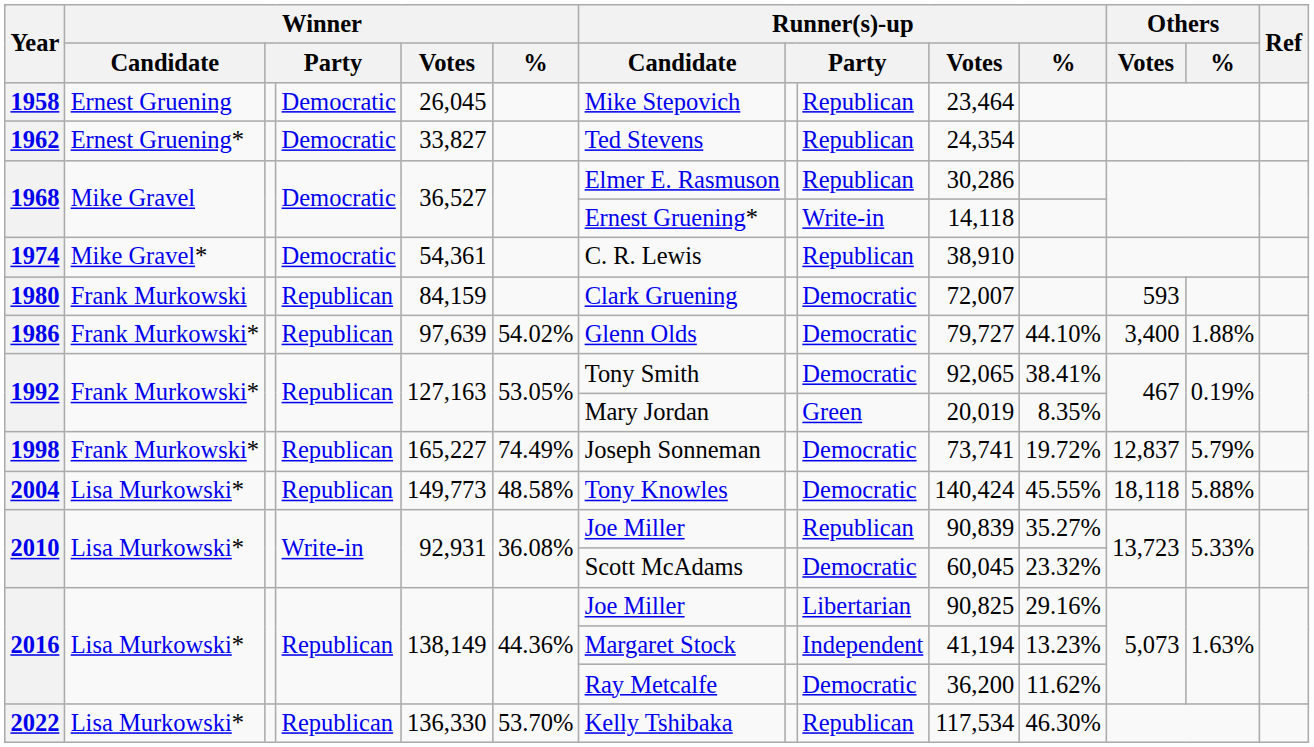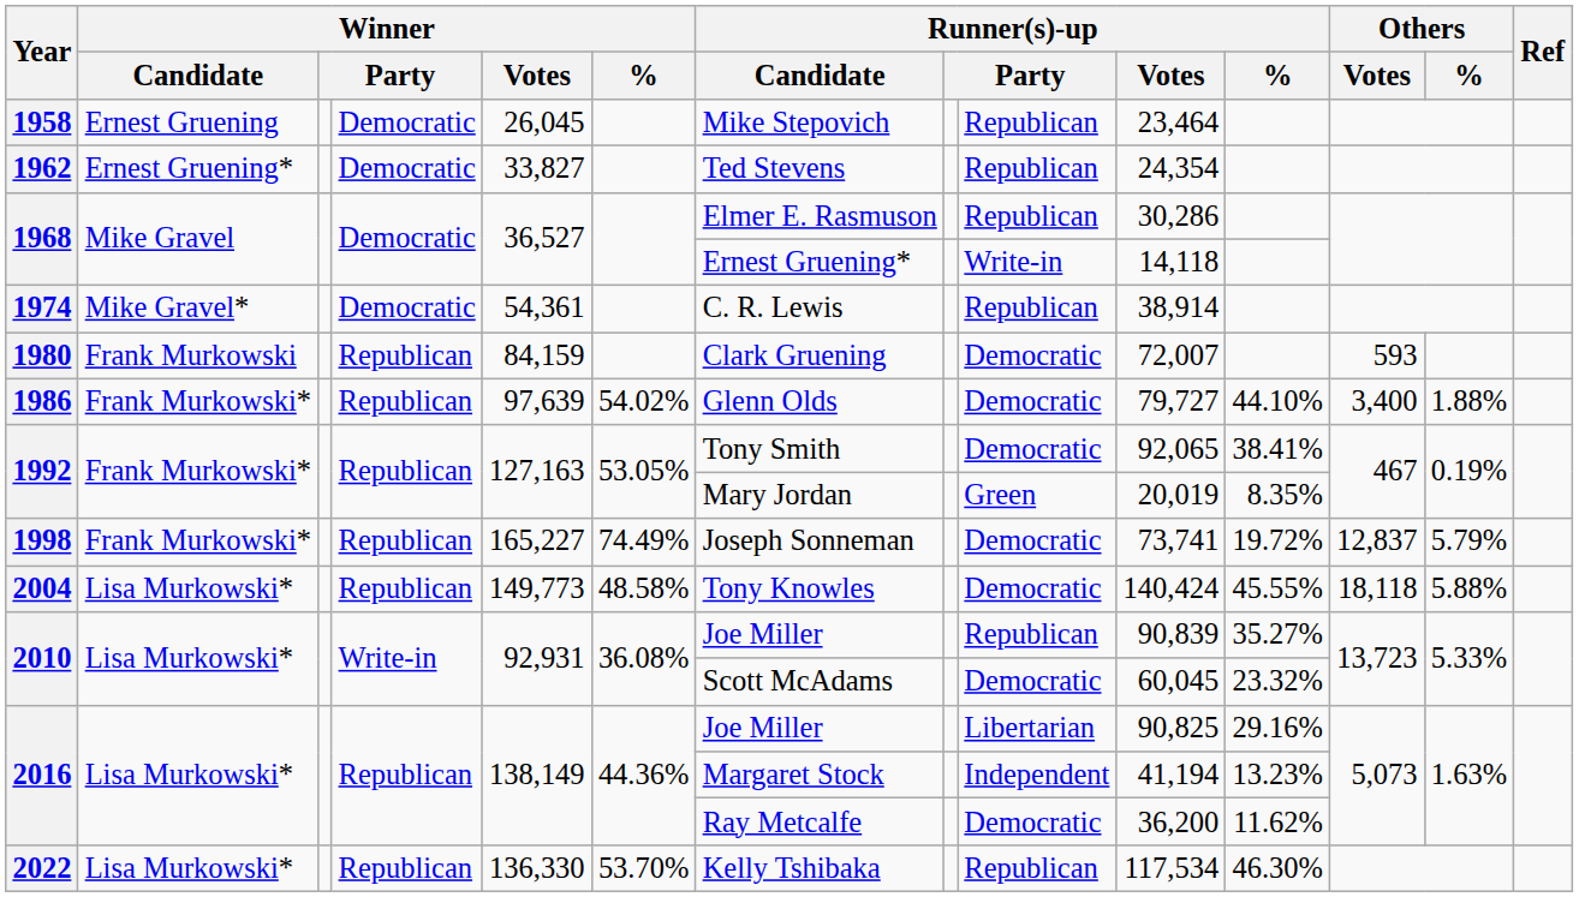 <table class=wikitable style=text-align:right>
 <tr>
 <th rowspan=2>Year</th>
 <th colspan=5>Winner</th>
 <th colspan=5>Runner(s)-up</th>
 <th colspan=2>Others</th>
 <th rowspan=2>Ref</th>
 </tr>
 <tr>
 <th>Candidate</th>
 <th colspan=2>Party</th>
 <th>Votes</th>
 <th>%</th>
 <th>Candidate</th>
 <th colspan=2>Party</th>
 <th>Votes</th>
 <th>%</th>
 <th>Votes</th>
 <th>%</th>
 </tr>
 <tr>
 <th><a href='#'>1958</a></th>
 <td align=left><a href='#'>Ernest Gruening</a></td>
 <td style=background:></td>
 <td align=left><a href='#'>Democratic</a></td>
 <td>26,045</td>
 <td></td>
 <td align=left><a href='#'>Mike Stepovich</a></td>
 <td style=background:></td>
 <td align=left><a href='#'>Republican</a></td>
 <td>23,464</td>
 <td></td>
 <td colspan=2></td>
 <td align=center></td>
 </tr>
 <tr>
 <th><a href='#'>1962</a></th>
 <td align=left><a href='#'>Ernest Gruening</a>*</td>
 <td style=background:></td>
 <td align=left><a href='#'>Democratic</a></td>
 <td>33,827</td>
 <td></td>
 <td align=left><a href='#'>Ted Stevens</a></td>
 <td style=background:></td>
 <td align=left><a href='#'>Republican</a></td>
 <td>24,354</td>
 <td></td>
 <td colspan=2></td>
 <td align=center></td>
 </tr>
 <tr>
 <th rowspan=2><a href='#'>1968</a></th>
 <td rowspan=2 align=left><a href='#'>Mike Gravel</a></td>
 <td rowspan=2 style=background:></td>
 <td rowspan=2 align=left><a href='#'>Democratic</a></td>
 <td rowspan=2>36,527</td>
 <td rowspan=2></td>
 <td align=left><a href='#'>Elmer E. Rasmuson</a></td>
 <td style=background:></td>
 <td align=left><a href='#'>Republican</a></td>
 <td>30,286</td>
 <td></td>
 <td rowspan=2 colspan=2></td>
 <td rowspan=2 align=center></td>
 </tr>
 <tr>
 <td align=left><a href='#'>Ernest Gruening</a>*</td>
 <td style=background:></td>
 <td align=left><a href='#'>Write-in</a></td>
 <td>14,118</td>
 <td></td>
 </tr>
 <tr>
 <th><a href='#'>1974</a></th>
 <td align=left><a href='#'>Mike Gravel</a>*</td>
 <td style=background:></td>
 <td align=left><a href='#'>Democratic</a></td>
 <td>54,361</td>
 <td></td>
 <td align=left>C. R. Lewis</td>
 <td style=background:></td>
 <td align=left><a href='#'>Republican</a></td>
-<td>38,910</td>
+<td>38,914</td>
 <td></td>
 <td colspan=2></td>
 <td align=center></td>
 </tr>
 <tr>
 <th><a href='#'>1980</a></th>
 <td align=left><a href='#'>Frank Murkowski</a></td>
 <td style=background:></td>
 <td align=left><a href='#'>Republican</a></td>
 <td>84,159</td>
 <td></td>
 <td align=left><a href='#'>Clark Gruening</a></td>
 <td style=background:></td>
 <td align=left><a href='#'>Democratic</a></td>
 <td>72,007</td>
 <td></td>
 <td>593</td>
 <td></td>
 <td align=center></td>
 </tr>
 <tr>
 <th><a href='#'>1986</a></th>
 <td align=left><a href='#'>Frank Murkowski</a>*</td>
 <td style=background:></td>
 <td align=left><a href='#'>Republican</a></td>
 <td>97,639</td>
 <td>54.02%</td>
 <td align=left><a href='#'>Glenn Olds</a></td>
 <td style=background:></td>
 <td align=left><a href='#'>Democratic</a></td>
 <td>79,727</td>
 <td>44.10%</td>
 <td>3,400</td>
 <td>1.88%</td>
 <td align=center></td>
 </tr>
 <tr>
 <th rowspan=2><a href='#'>1992</a></th>
 <td rowspan=2 align=left><a href='#'>Frank Murkowski</a>*</td>
 <td rowspan=2 style=background:></td>
 <td rowspan=2 align=left><a href='#'>Republican</a></td>
 <td rowspan=2>127,163</td>
 <td rowspan=2>53.05%</td>
 <td align=left>Tony Smith</td>
 <td style=background:></td>
 <td align=left><a href='#'>Democratic</a></td>
 <td>92,065</td>
 <td>38.41%</td>
 <td rowspan=2>467</td>
 <td rowspan=2>0.19%</td>
 <td rowspan=2 align=center></td>
 </tr>
 <tr>
 <td align=left>Mary Jordan</td>
 <td style=background:></td>
 <td align=left><a href='#'>Green</a></td>
 <td>20,019</td>
 <td>8.35%</td>
 </tr>
 <tr>
 <th><a href='#'>1998</a></th>
 <td align=left><a href='#'>Frank Murkowski</a>*</td>
 <td style=background:></td>
 <td align=left><a href='#'>Republican</a></td>
 <td>165,227</td>
 <td>74.49%</td>
 <td align=left>Joseph Sonneman</td>
 <td style=background:></td>
 <td align=left><a href='#'>Democratic</a></td>
 <td>73,741</td>
 <td>19.72%</td>
 <td>12,837</td>
 <td>5.79%</td>
 <td align=center></td>
 </tr>
 <tr>
 <th><a href='#'>2004</a></th>
 <td align=left><a href='#'>Lisa Murkowski</a>*</td>
 <td style=background:></td>
 <td align=left><a href='#'>Republican</a></td>
 <td>149,773</td>
 <td>48.58%</td>
 <td align=left><a href='#'>Tony Knowles</a></td>
 <td style=background:></td>
 <td align=left><a href='#'>Democratic</a></td>
 <td>140,424</td>
 <td>45.55%</td>
 <td>18,118</td>
 <td>5.88%</td>
 <td align=center></td>
 </tr>
 <tr>
 <th rowspan=2><a href='#'>2010</a></th>
 <td rowspan=2 align=left><a href='#'>Lisa Murkowski</a>*</td>
 <td rowspan=2 style=background:></td>
 <td rowspan=2 align=left><a href='#'>Write-in</a></td>
 <td rowspan=2>92,931</td>
 <td rowspan=2>36.08%</td>
 <td align=left><a href='#'>Joe Miller</a></td>
 <td style=background:></td>
 <td align=left><a href='#'>Republican</a></td>
 <td>90,839</td>
 <td>35.27%</td>
 <td rowspan=2>13,723</td>
 <td rowspan=2>5.33%</td>
 <td rowspan=2 align=center></td>
 </tr>
 <tr>
 <td align=left>Scott McAdams</td>
 <td style=background:></td>
 <td align=left><a href='#'>Democratic</a></td>
 <td>60,045</td>
 <td>23.32%</td>
 </tr>
 <tr>
 <th rowspan=3><a href='#'>2016</a></th>
 <td rowspan=3 align=left><a href='#'>Lisa Murkowski</a>*</td>
 <td rowspan=3 style=background:></td>
 <td rowspan=3 align=left><a href='#'>Republican</a></td>
 <td rowspan=3>138,149</td>
 <td rowspan=3>44.36%</td>
 <td align=left><a href='#'>Joe Miller</a></td>
 <td style=background:></td>
 <td align=left><a href='#'>Libertarian</a></td>
 <td>90,825</td>
 <td>29.16%</td>
 <td rowspan=3>5,073</td>
 <td rowspan=3>1.63%</td>
 <td rowspan=3 align=center></td>
 </tr>
 <tr>
 <td align=left><a href='#'>Margaret Stock</a></td>
 <td style=background:></td>
 <td align=left><a href='#'>Independent</a></td>
 <td>41,194</td>
 <td>13.23%</td>
 </tr>
 <tr>
 <td align=left><a href='#'>Ray Metcalfe</a></td>
 <td style=background:></td>
 <td align=left><a href='#'>Democratic</a></td>
 <td>36,200</td>
 <td>11.62%</td>
 </tr>
 <tr>
 <th><a href='#'>2022</a></th>
 <td align=left><a href='#'>Lisa Murkowski</a>*</td>
 <td style=background:></td>
 <td align=left><a href='#'>Republican</a></td>
 <td>136,330</td>
 <td>53.70%</td>
 <td align=left><a href='#'>Kelly Tshibaka</a></td>
 <td style=background:></td>
 <td align=left><a href='#'>Republican</a></td>
 <td>117,534</td>
 <td>46.30%</td>
 <td colspan=2></td>
 <td align=center></td>
 </tr>
 </table>
